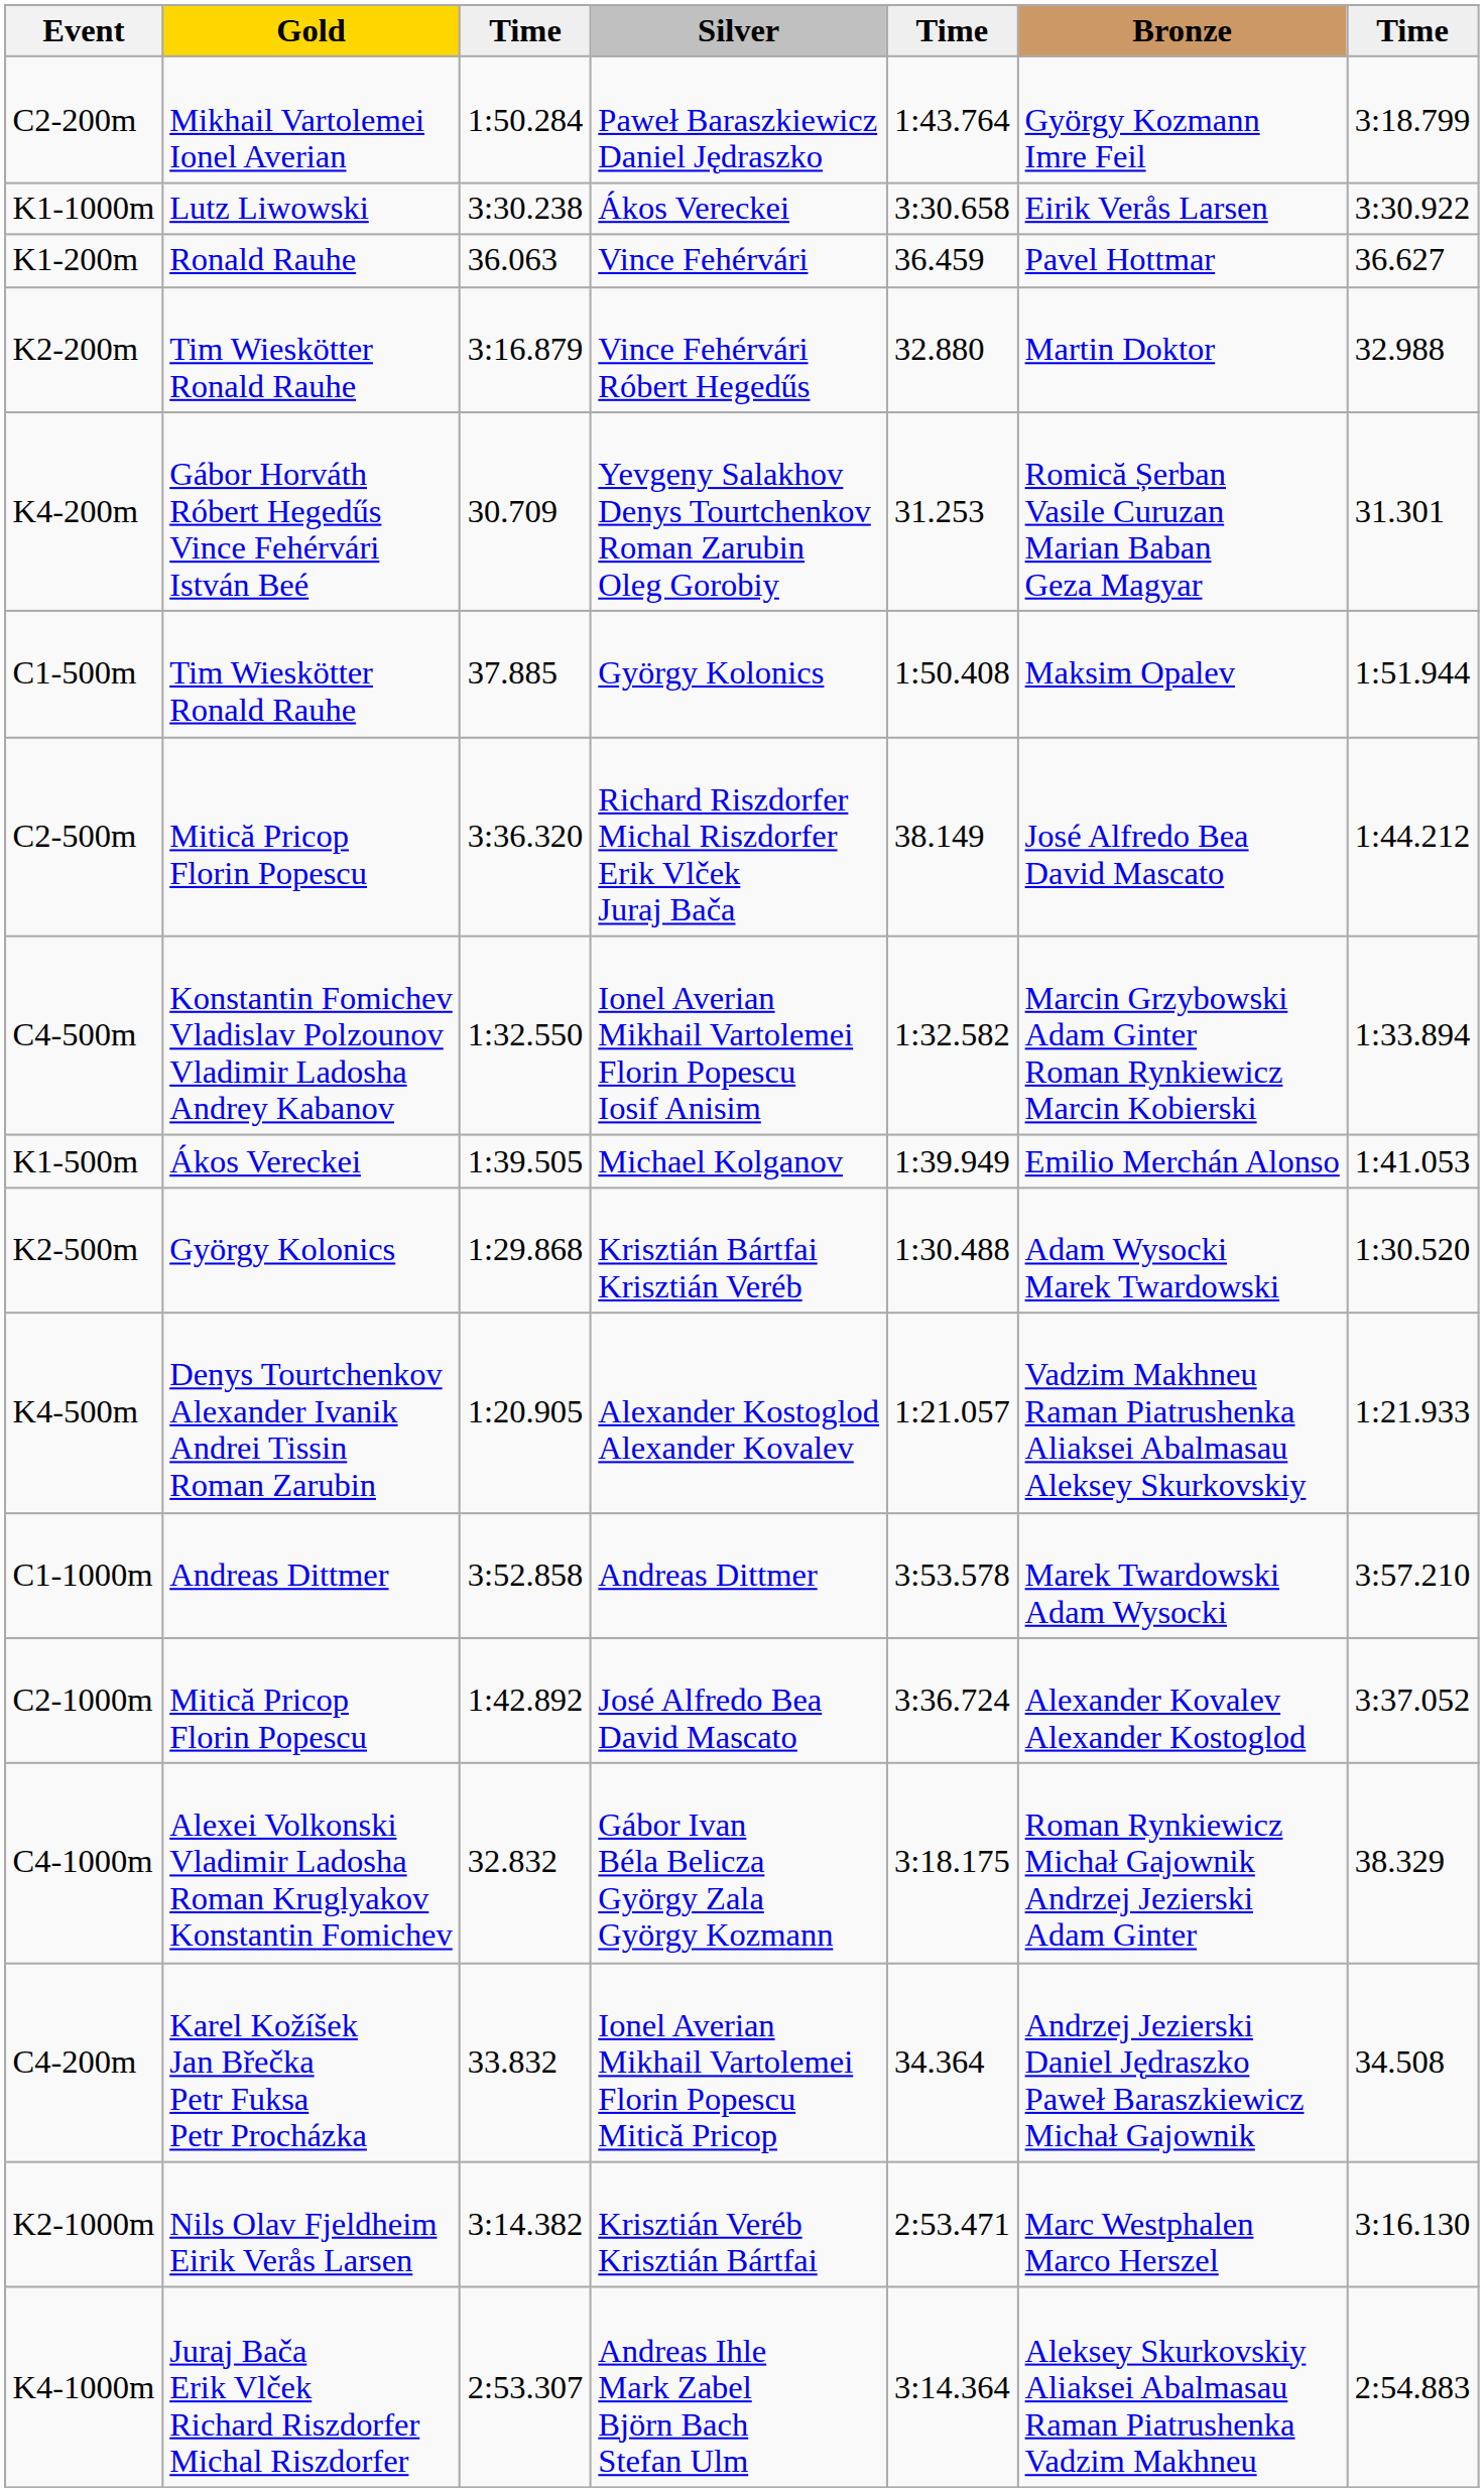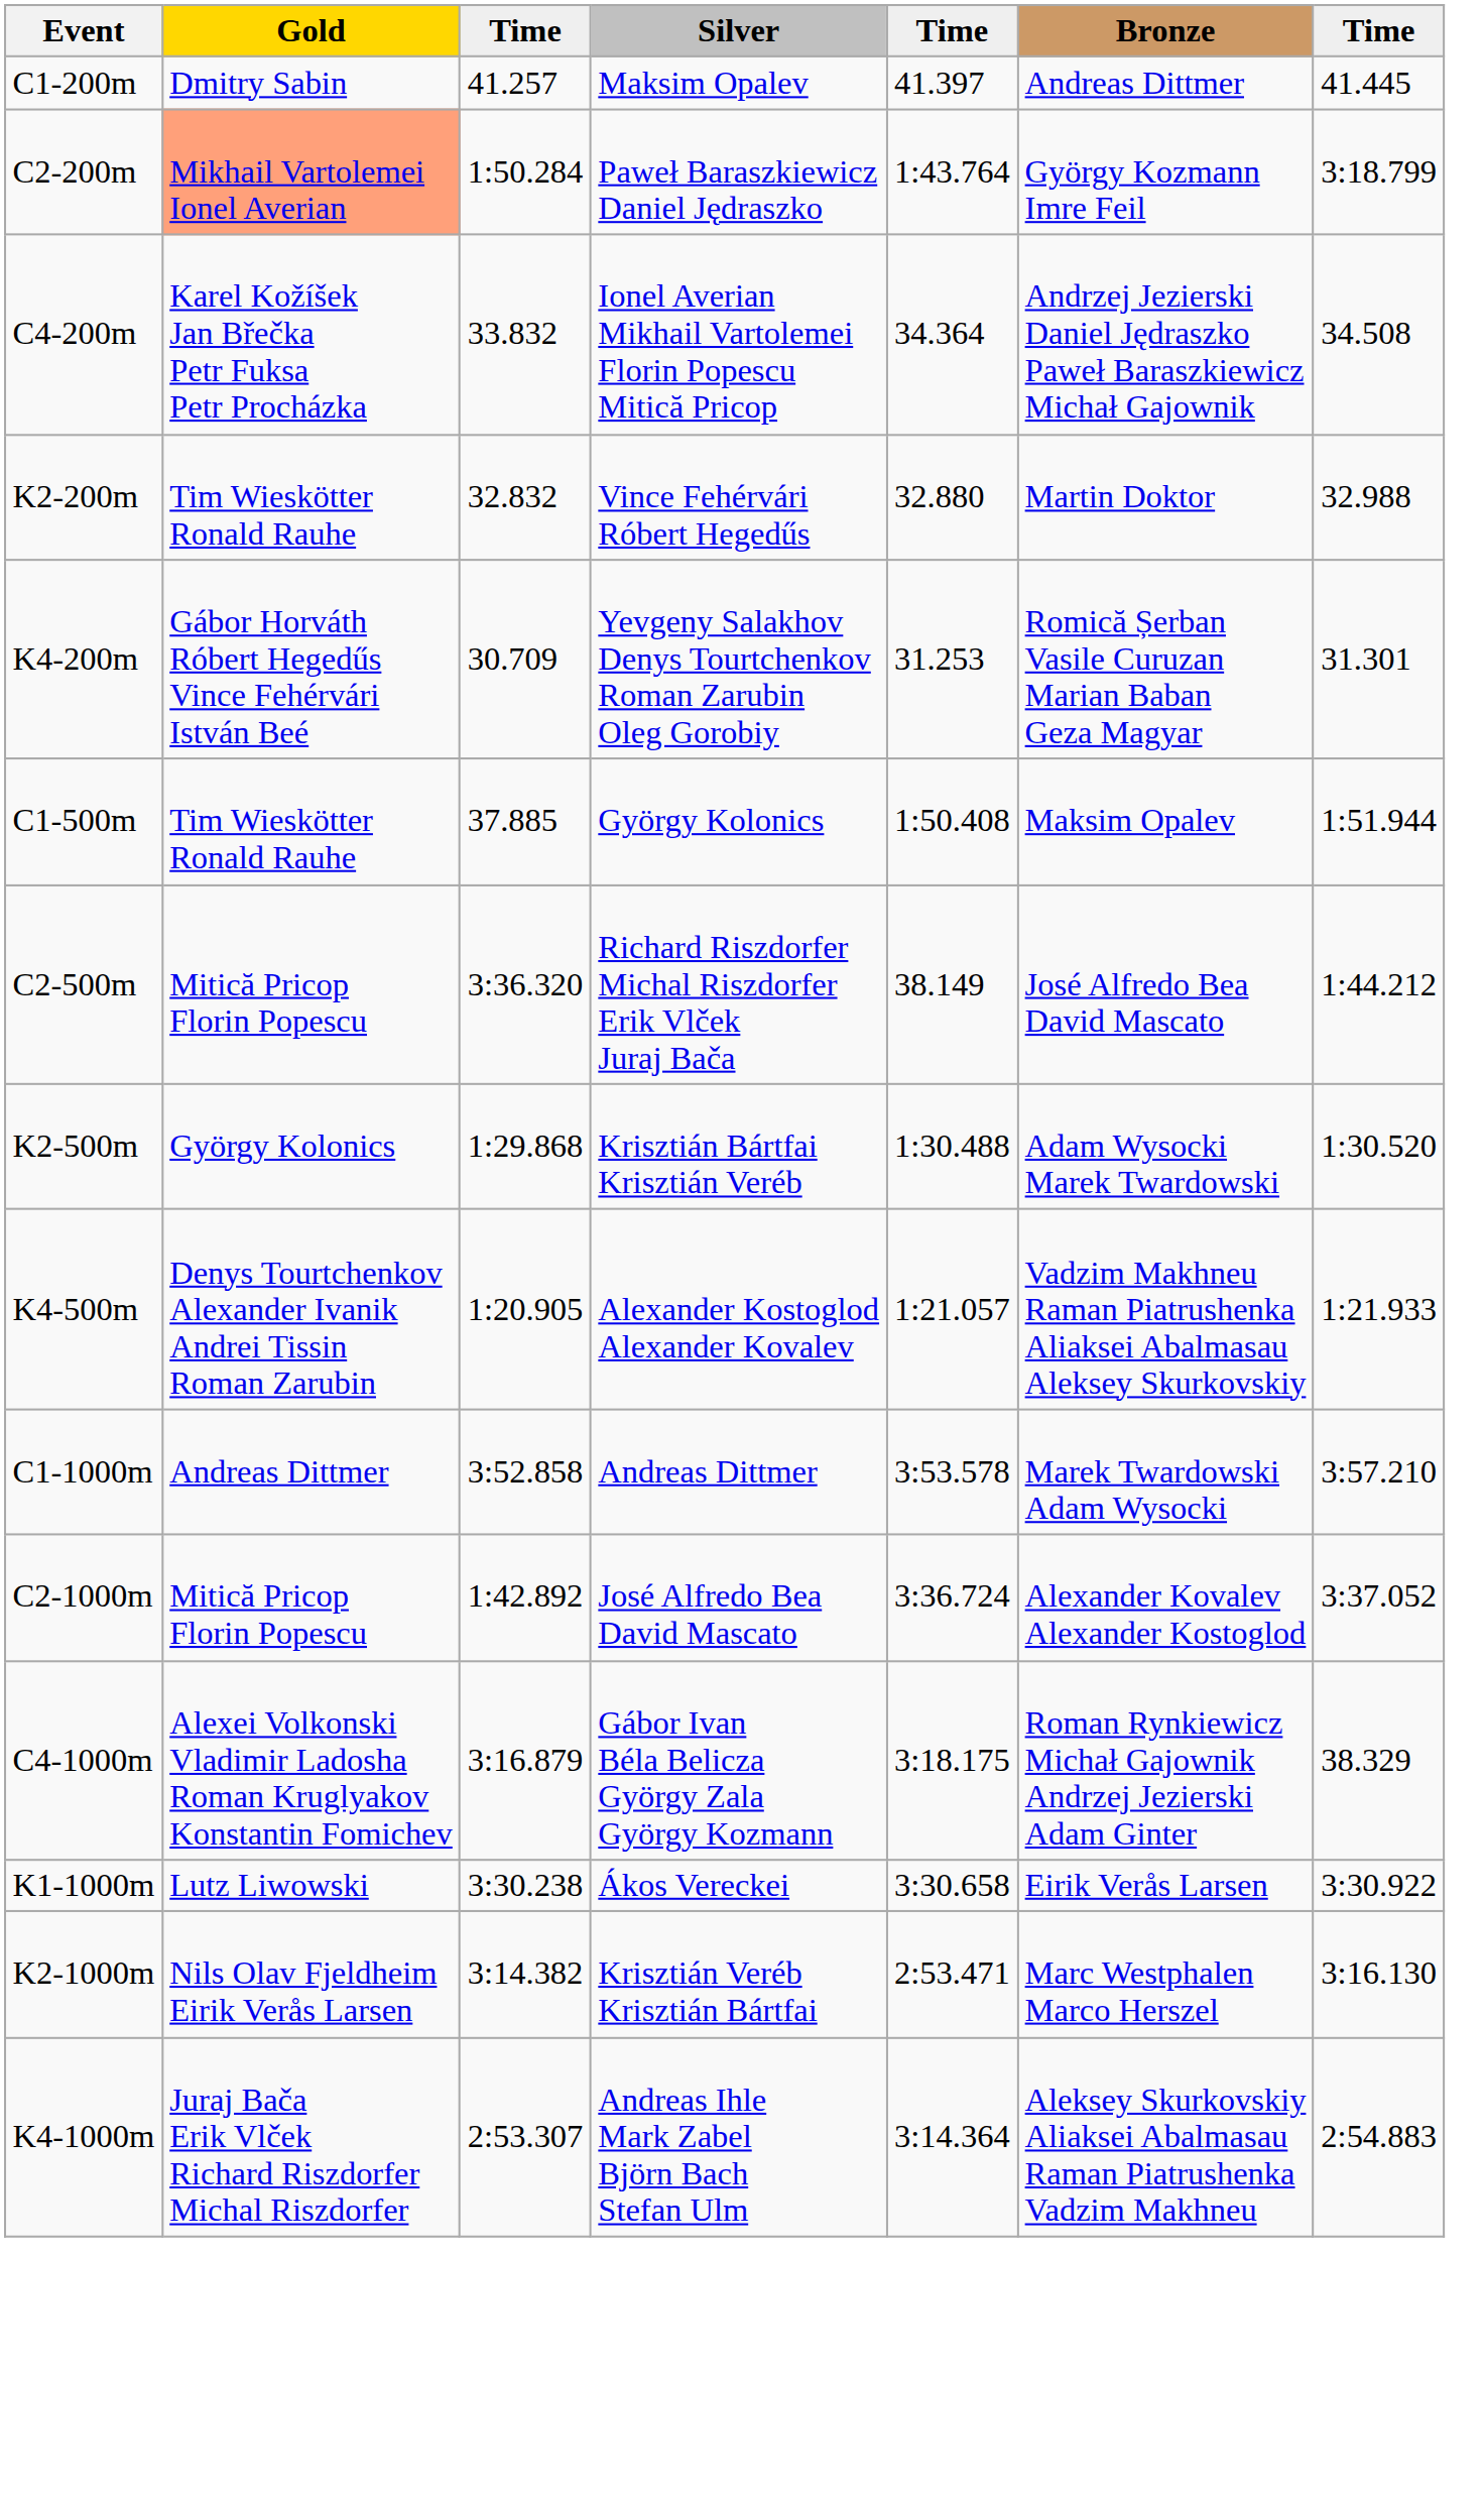 <table class="wikitable">
 <tr>
 <th>Event</th>
 <td align=center bgcolor="gold"><strong>Gold</strong></td>
 <td align=center bgcolor="EFEFEF"><strong>Time</strong></td>
 <td align=center bgcolor="silver"><strong>Silver</strong></td>
 <td align=center bgcolor="EFEFEF"><strong>Time</strong></td>
 <td align=center bgcolor="CC9966"><strong>Bronze</strong></td>
 <td align=center bgcolor="EFEFEF"><strong>Time</strong></td>
 </tr>
 <tr>
+<td>C1-200m</td>
+<td> <a href='#'>Dmitry Sabin</a></td>
+<td>41.257</td>
+<td> <a href='#'>Maksim Opalev</a></td>
+<td>41.397</td>
+<td> <a href='#'>Andreas Dittmer</a></td>
+<td>41.445</td>
+</tr>
+<tr>
 <td>C2-200m</td>
-<td><br><a href='#'>Mikhail Vartolemei</a><br><a href='#'>Ionel Averian</a></td>
+<td style="background: lightsalmon;"><br><a href='#'>Mikhail Vartolemei</a><br><a href='#'>Ionel Averian</a></td>
 <td>1:50.284</td>
 <td><br><a href='#'>Paweł Baraszkiewicz</a><br><a href='#'>Daniel Jędraszko</a></td>
 <td>1:43.764</td>
 <td><br><a href='#'>György Kozmann</a><br><a href='#'>Imre Feil</a></td>
 <td>3:18.799</td>
 </tr>
 <tr>
-<td>K1-1000m</td>
-<td> <a href='#'>Lutz Liwowski</a></td>
-<td>3:30.238</td>
-<td> <a href='#'>Ákos Vereckei</a></td>
-<td>3:30.658</td>
-<td> <a href='#'>Eirik Verås Larsen</a></td>
-<td>3:30.922</td>
-</tr>
-<tr>
-<td>K1-200m</td>
-<td> <a href='#'>Ronald Rauhe</a></td>
-<td>36.063</td>
-<td> <a href='#'>Vince Fehérvári</a></td>
-<td>36.459</td>
-<td> <a href='#'>Pavel Hottmar</a></td>
-<td>36.627</td>
+<td>C4-200m</td>
+<td><br><a href='#'>Karel Kožíšek</a><br><a href='#'>Jan Břečka</a><br><a href='#'>Petr Fuksa</a><br><a href='#'>Petr Procházka</a></td>
+<td>33.832</td>
+<td><br><a href='#'>Ionel Averian</a><br><a href='#'>Mikhail Vartolemei</a><br><a href='#'>Florin Popescu</a><br><a href='#'>Mitică Pricop</a></td>
+<td>34.364</td>
+<td><br><a href='#'>Andrzej Jezierski</a><br><a href='#'>Daniel Jędraszko</a><br><a href='#'>Paweł Baraszkiewicz</a><br><a href='#'>Michał Gajownik</a></td>
+<td>34.508</td>
 </tr>
 <tr>
 <td>K2-200m</td>
 <td><br><a href='#'>Tim Wieskötter</a><br><a href='#'>Ronald Rauhe</a></td>
-<td>3:16.879</td>
+<td>32.832</td>
 <td><br><a href='#'>Vince Fehérvári</a><br><a href='#'>Róbert Hegedűs</a></td>
 <td>32.880</td>
 <td> <a href='#'>Martin Doktor</a></td>
 <td>32.988</td>
 </tr>
 <tr>
 <td>K4-200m</td>
 <td><br><a href='#'>Gábor Horváth</a><br><a href='#'>Róbert Hegedűs</a><br><a href='#'>Vince Fehérvári</a><br><a href='#'>István Beé</a></td>
 <td>30.709</td>
 <td><br><a href='#'>Yevgeny Salakhov</a><br><a href='#'>Denys Tourtchenkov</a><br><a href='#'>Roman Zarubin</a><br><a href='#'>Oleg Gorobiy</a></td>
 <td>31.253</td>
 <td><br><a href='#'>Romică Șerban</a><br><a href='#'>Vasile Curuzan</a><br><a href='#'>Marian Baban</a><br><a href='#'>Geza Magyar</a></td>
 <td>31.301</td>
 </tr>
 <tr>
 <td>C1-500m</td>
 <td><br><a href='#'>Tim Wieskötter</a><br><a href='#'>Ronald Rauhe</a></td>
 <td>37.885</td>
 <td> <a href='#'>György Kolonics</a></td>
 <td>1:50.408</td>
 <td> <a href='#'>Maksim Opalev</a></td>
 <td>1:51.944</td>
 </tr>
 <tr>
 <td>C2-500m</td>
 <td><br><a href='#'>Mitică Pricop</a><br><a href='#'>Florin Popescu</a></td>
 <td>3:36.320</td>
 <td><br><a href='#'>Richard Riszdorfer</a><br><a href='#'>Michal Riszdorfer</a><br><a href='#'>Erik Vlček</a><br><a href='#'>Juraj Bača</a></td>
 <td>38.149</td>
 <td><br><a href='#'>José Alfredo Bea</a><br><a href='#'>David Mascato</a></td>
 <td>1:44.212</td>
-</tr>
-<tr>
-<td>C4-500m</td>
-<td><br><a href='#'>Konstantin Fomichev</a><br><a href='#'>Vladislav Polzounov</a><br><a href='#'>Vladimir Ladosha</a><br><a href='#'>Andrey Kabanov</a></td>
-<td>1:32.550</td>
-<td><br><a href='#'>Ionel Averian</a><br><a href='#'>Mikhail Vartolemei</a><br><a href='#'>Florin Popescu</a><br><a href='#'>Iosif Anisim</a></td>
-<td>1:32.582</td>
-<td><br><a href='#'>Marcin Grzybowski</a><br><a href='#'>Adam Ginter</a><br><a href='#'>Roman Rynkiewicz</a><br><a href='#'>Marcin Kobierski</a></td>
-<td>1:33.894</td>
-</tr>
-<tr>
-<td>K1-500m</td>
-<td> <a href='#'>Ákos Vereckei</a></td>
-<td>1:39.505</td>
-<td> <a href='#'>Michael Kolganov</a></td>
-<td>1:39.949</td>
-<td> <a href='#'>Emilio Merchán Alonso</a></td>
-<td>1:41.053</td>
 </tr>
 <tr>
 <td>K2-500m</td>
 <td> <a href='#'>György Kolonics</a></td>
 <td>1:29.868</td>
 <td><br><a href='#'>Krisztián Bártfai</a><br><a href='#'>Krisztián Veréb</a></td>
 <td>1:30.488</td>
 <td><br><a href='#'>Adam Wysocki</a><br><a href='#'>Marek Twardowski</a></td>
 <td>1:30.520</td>
 </tr>
 <tr>
 <td>K4-500m</td>
 <td><br><a href='#'>Denys Tourtchenkov</a><br><a href='#'>Alexander Ivanik</a><br><a href='#'>Andrei Tissin</a><br><a href='#'>Roman Zarubin</a></td>
 <td>1:20.905</td>
 <td><br><a href='#'>Alexander Kostoglod</a><br><a href='#'>Alexander Kovalev</a></td>
 <td>1:21.057</td>
 <td><br><a href='#'>Vadzim Makhneu</a><br><a href='#'>Raman Piatrushenka</a><br><a href='#'>Aliaksei Abalmasau</a><br><a href='#'>Aleksey Skurkovskiy</a></td>
 <td>1:21.933</td>
 </tr>
 <tr>
 <td>C1-1000m</td>
 <td> <a href='#'>Andreas Dittmer</a></td>
 <td>3:52.858</td>
 <td> <a href='#'>Andreas Dittmer</a></td>
 <td>3:53.578</td>
 <td><br><a href='#'>Marek Twardowski</a><br><a href='#'>Adam Wysocki</a></td>
 <td>3:57.210</td>
 </tr>
 <tr>
 <td>C2-1000m</td>
 <td><br><a href='#'>Mitică Pricop</a><br><a href='#'>Florin Popescu</a></td>
 <td>1:42.892</td>
 <td><br><a href='#'>José Alfredo Bea</a><br><a href='#'>David Mascato</a></td>
 <td>3:36.724</td>
 <td><br><a href='#'>Alexander Kovalev</a><br><a href='#'>Alexander Kostoglod</a></td>
 <td>3:37.052</td>
 </tr>
 <tr>
 <td>C4-1000m</td>
 <td><br><a href='#'>Alexei Volkonski</a><br><a href='#'>Vladimir Ladosha</a><br><a href='#'>Roman Kruglyakov</a><br><a href='#'>Konstantin Fomichev</a></td>
-<td>32.832</td>
+<td>3:16.879</td>
 <td><br><a href='#'>Gábor Ivan</a><br><a href='#'>Béla Belicza</a><br><a href='#'>György Zala</a><br><a href='#'>György Kozmann</a></td>
 <td>3:18.175</td>
 <td><br><a href='#'>Roman Rynkiewicz</a><br><a href='#'>Michał Gajownik</a><br><a href='#'>Andrzej Jezierski</a><br><a href='#'>Adam Ginter</a></td>
 <td>38.329</td>
 </tr>
 <tr>
-<td>C4-200m</td>
-<td><br><a href='#'>Karel Kožíšek</a><br><a href='#'>Jan Břečka</a><br><a href='#'>Petr Fuksa</a><br><a href='#'>Petr Procházka</a></td>
-<td>33.832</td>
-<td><br><a href='#'>Ionel Averian</a><br><a href='#'>Mikhail Vartolemei</a><br><a href='#'>Florin Popescu</a><br><a href='#'>Mitică Pricop</a></td>
-<td>34.364</td>
-<td><br><a href='#'>Andrzej Jezierski</a><br><a href='#'>Daniel Jędraszko</a><br><a href='#'>Paweł Baraszkiewicz</a><br><a href='#'>Michał Gajownik</a></td>
-<td>34.508</td>
+<td>K1-1000m</td>
+<td> <a href='#'>Lutz Liwowski</a></td>
+<td>3:30.238</td>
+<td> <a href='#'>Ákos Vereckei</a></td>
+<td>3:30.658</td>
+<td> <a href='#'>Eirik Verås Larsen</a></td>
+<td>3:30.922</td>
 </tr>
 <tr>
 <td>K2-1000m</td>
 <td><br><a href='#'>Nils Olav Fjeldheim</a><br><a href='#'>Eirik Verås Larsen</a></td>
 <td>3:14.382</td>
 <td><br><a href='#'>Krisztián Veréb</a><br><a href='#'>Krisztián Bártfai</a></td>
 <td>2:53.471</td>
 <td><br><a href='#'>Marc Westphalen</a><br><a href='#'>Marco Herszel</a></td>
 <td>3:16.130</td>
 </tr>
 <tr>
 <td>K4-1000m</td>
 <td><br><a href='#'>Juraj Bača</a><br><a href='#'>Erik Vlček</a><br><a href='#'>Richard Riszdorfer</a><br><a href='#'>Michal Riszdorfer</a></td>
 <td>2:53.307</td>
 <td><br><a href='#'>Andreas Ihle</a><br><a href='#'>Mark Zabel</a><br><a href='#'>Björn Bach</a><br><a href='#'>Stefan Ulm</a></td>
 <td>3:14.364</td>
 <td><br><a href='#'>Aleksey Skurkovskiy</a><br><a href='#'>Aliaksei Abalmasau</a><br><a href='#'>Raman Piatrushenka</a><br><a href='#'>Vadzim Makhneu</a></td>
 <td>2:54.883</td>
 </tr>
 </table>
